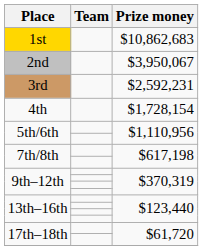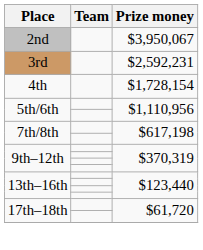 <table class="wikitable">
 <tr>
 <th scope="col">Place</th>
 <th scope="col">Team</th>
 <th scope="col">Prize money</th>
-</tr>
-<tr>
-<td style="text-align:center; background:gold;">1st</td>
-<td></td>
-<td style="text-align:right">$10,862,683</td>
 </tr>
 <tr>
 <td style="text-align:center; background:silver;">2nd</td>
 <td></td>
 <td style="text-align:right">$3,950,067</td>
 </tr>
 <tr>
 <td style="text-align:center; background:#c96;">3rd</td>
 <td></td>
 <td style="text-align:right">$2,592,231</td>
 </tr>
 <tr>
 <td style="text-align:center">4th</td>
 <td></td>
 <td style="text-align:right">$1,728,154</td>
 </tr>
 <tr>
 <td style="text-align:center" rowspan="2">5th/6th</td>
 <td></td>
 <td rowspan="2" style="text-align:right">$1,110,956</td>
 </tr>
 <tr>
 <td></td>
 </tr>
 <tr>
 <td style="text-align:center" rowspan="2">7th/8th</td>
 <td></td>
 <td rowspan="2" style="text-align:right">$617,198</td>
 </tr>
 <tr>
 <td></td>
 </tr>
 <tr>
 <td style="text-align:center" rowspan="4">9th–12th</td>
 <td></td>
 <td rowspan="4" style="text-align:right">$370,319</td>
 </tr>
 <tr>
 <td></td>
 </tr>
 <tr>
 <td></td>
 </tr>
 <tr>
 <td></td>
 </tr>
 <tr>
 <td style="text-align:center" rowspan="4">13th–16th</td>
 <td></td>
 <td rowspan="4" style="text-align:right">$123,440</td>
 </tr>
 <tr>
 <td></td>
 </tr>
 <tr>
 <td></td>
 </tr>
 <tr>
 <td></td>
 </tr>
 <tr>
 <td style="text-align:center" rowspan="2">17th–18th</td>
 <td></td>
 <td rowspan="2" style="text-align:right">$61,720</td>
 </tr>
 <tr>
 <td></td>
 </tr>
 <tr>
 </tr>
 </table>
